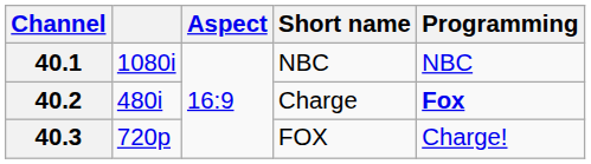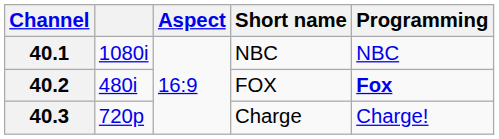 <table class="wikitable">
 <tr>
 <th scope = "col"><a href='#'>Channel</a></th>
 <th scope = "col"></th>
 <th scope = "col"><a href='#'>Aspect</a></th>
 <th scope = "col">Short name</th>
 <th scope = "col">Programming</th>
 </tr>
 <tr>
 <th scope = "row">40.1</th>
 <td><a href='#'>1080i</a></td>
 <td rowspan=3><a href='#'>16:9</a></td>
 <td>NBC</td>
 <td><a href='#'>NBC</a></td>
 </tr>
 <tr>
 <th scope = "row">40.2</th>
 <td><a href='#'>480i</a></td>
-<td>Charge</td>
+<td>FOX</td>
 <td><strong><a href='#'>Fox</a></strong></td>
 </tr>
 <tr>
 <th scope = "row">40.3</th>
 <td><a href='#'>720p</a></td>
-<td>FOX</td>
+<td>Charge</td>
 <td><a href='#'>Charge!</a></td>
 </tr>
 </table>
